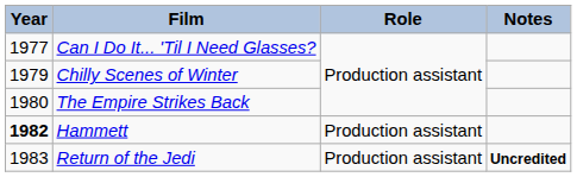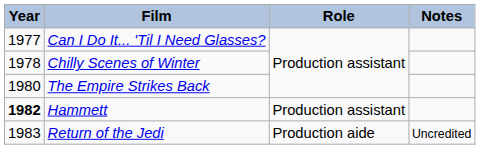 <table class="wikitable" style="font-size:95%;">
 <tr>
 <th style="background:#B0C4DE;">Year</th>
 <th style="background:#B0C4DE;">Film</th>
 <th style="background:#B0C4DE;">Role</th>
 <th style="background:#B0C4DE;">Notes</th>
 </tr>
 <tr>
 <td>1977</td>
 <td><em><a href='#'>Can I Do It... 'Til I Need Glasses?</a></em></td>
 <td rowspan=3>Production assistant</td>
 <td></td>
 </tr>
 <tr>
-<td>1979</td>
+<td>1978</td>
 <td><em><a href='#'>Chilly Scenes of Winter</a></em></td>
 <td></td>
 </tr>
 <tr>
 <td>1980</td>
 <td><em><a href='#'>The Empire Strikes Back</a></em></td>
 <td></td>
 </tr>
 <tr>
 <td><strong>1982</strong></td>
 <td><em><a href='#'>Hammett</a></em></td>
 <td>Production assistant</td>
 <td></td>
 </tr>
 <tr>
 <td>1983</td>
 <td><em><a href='#'>Return of the Jedi</a></em></td>
-<td>Production assistant</td>
-<td><strong><small>Uncredited</small></strong></td>
+<td>Production aide</td>
+<td><small>Uncredited</small></td>
 </tr>
 </table>
